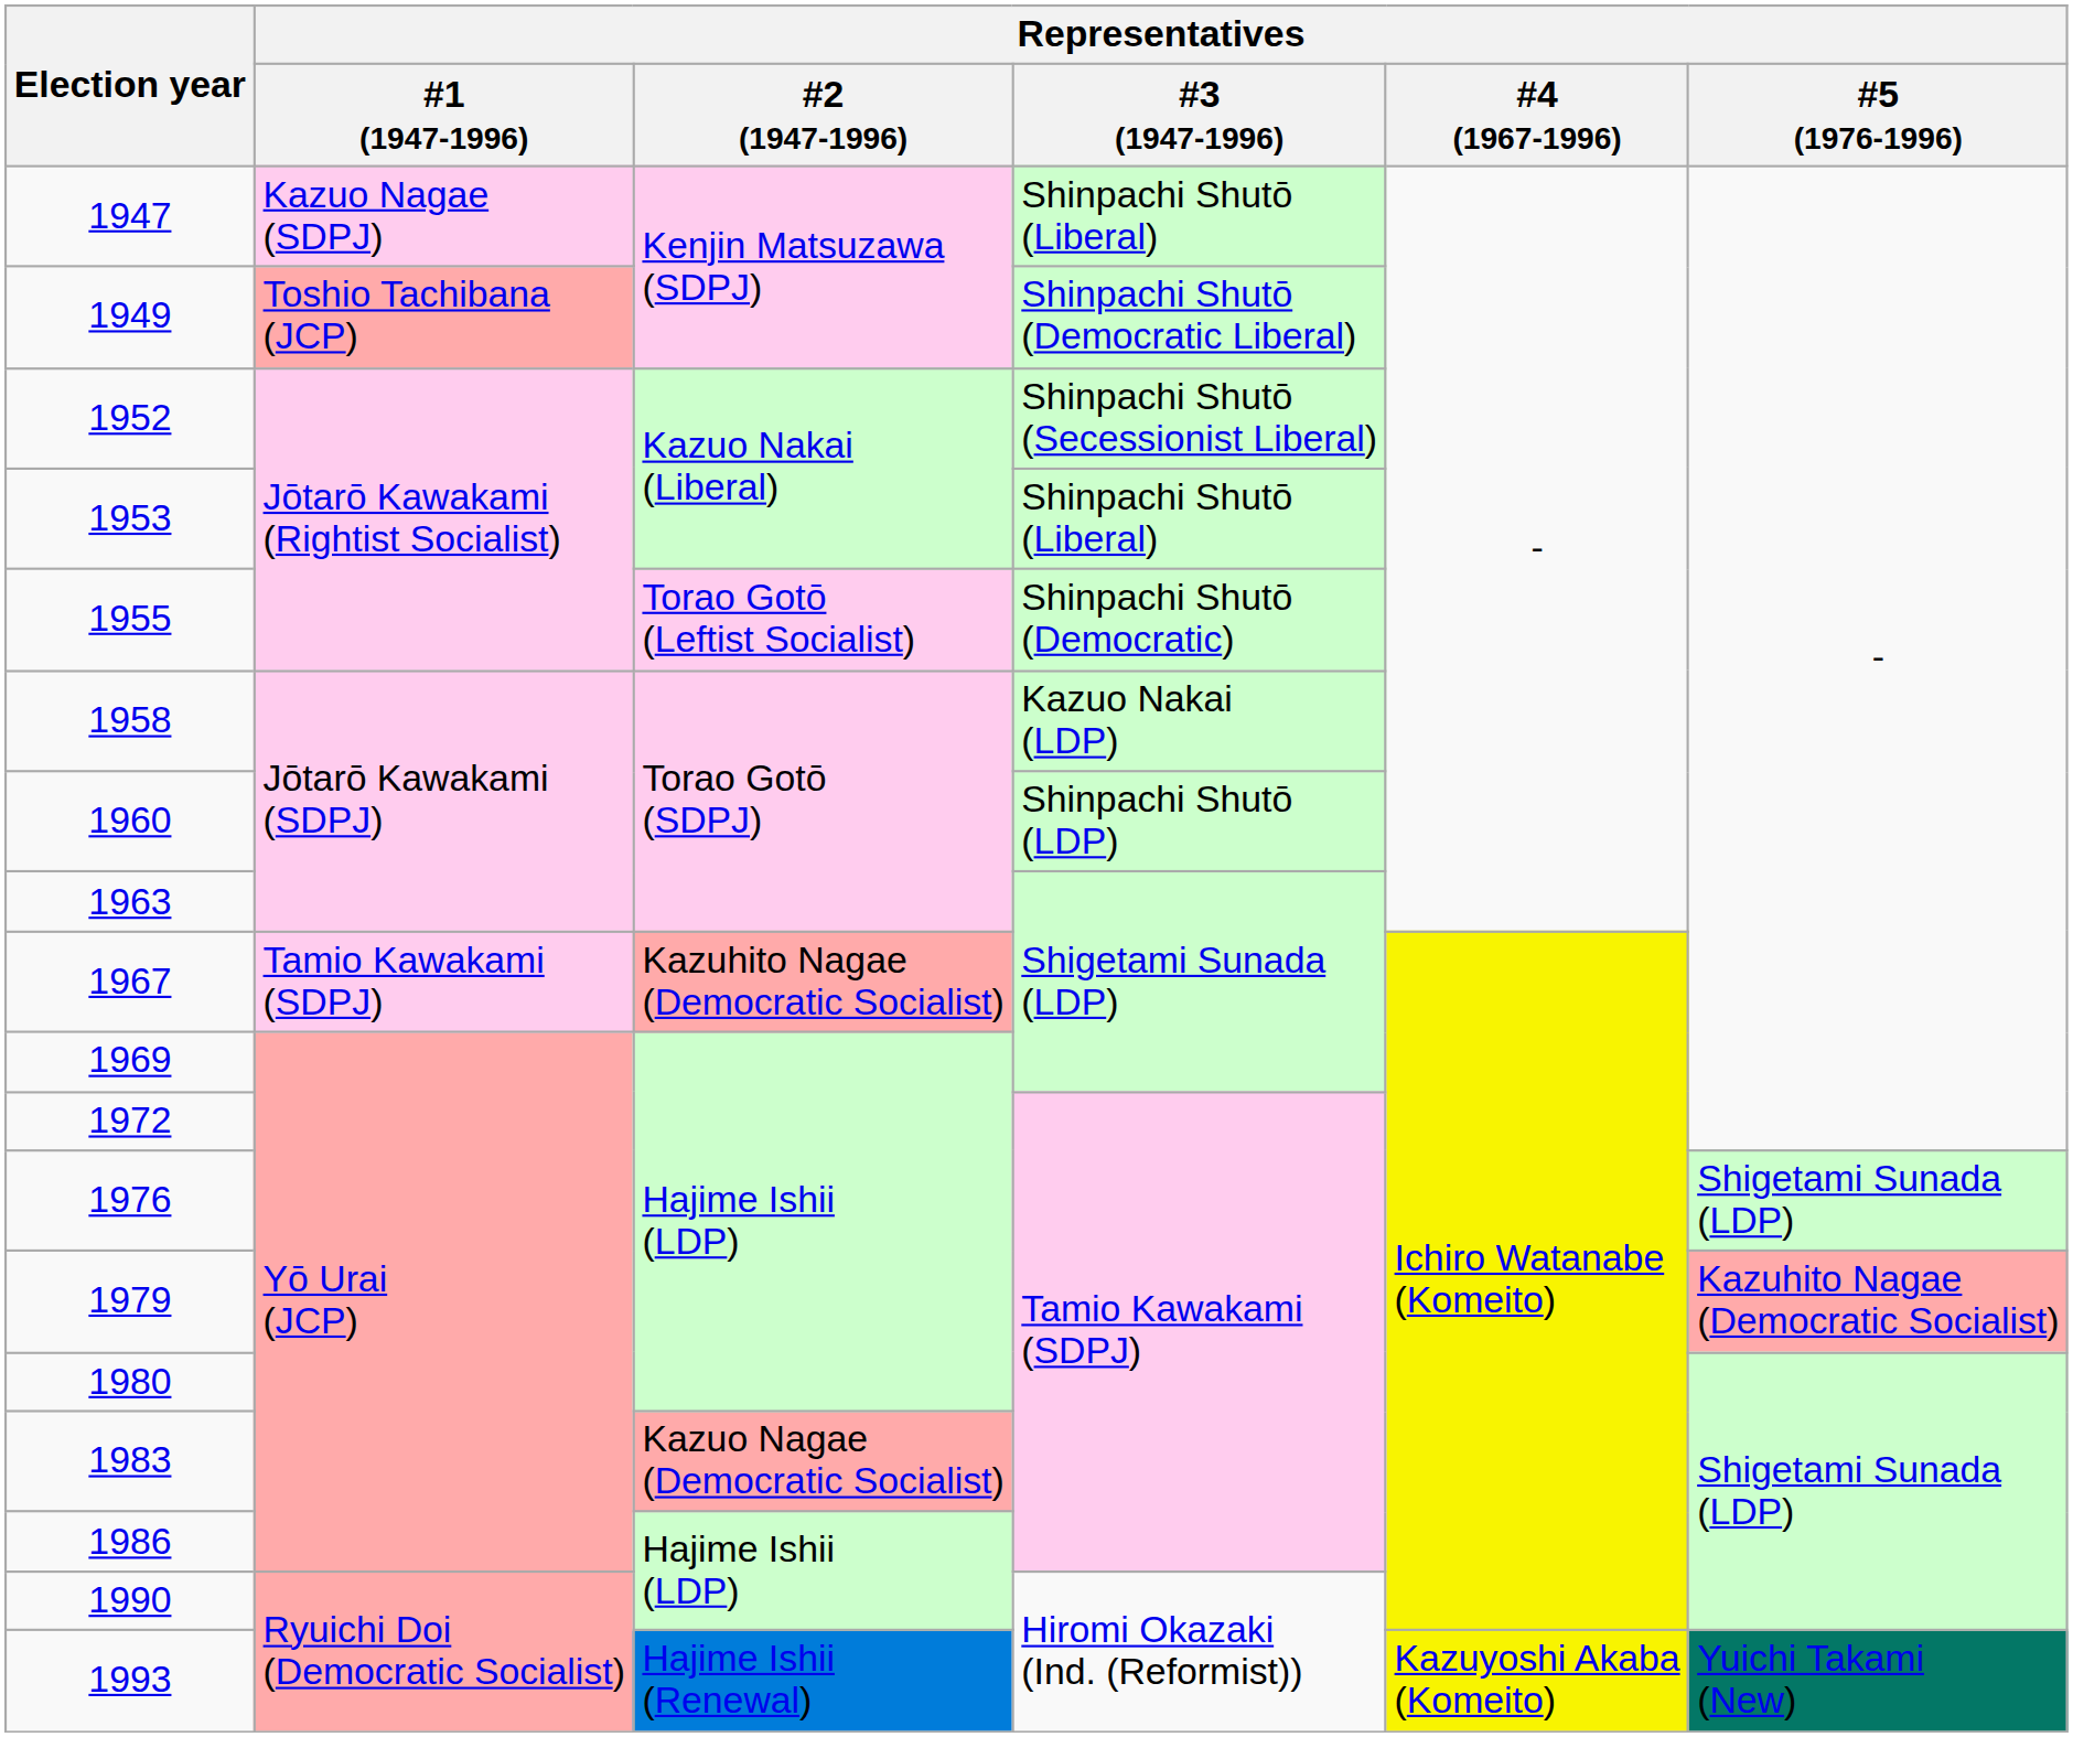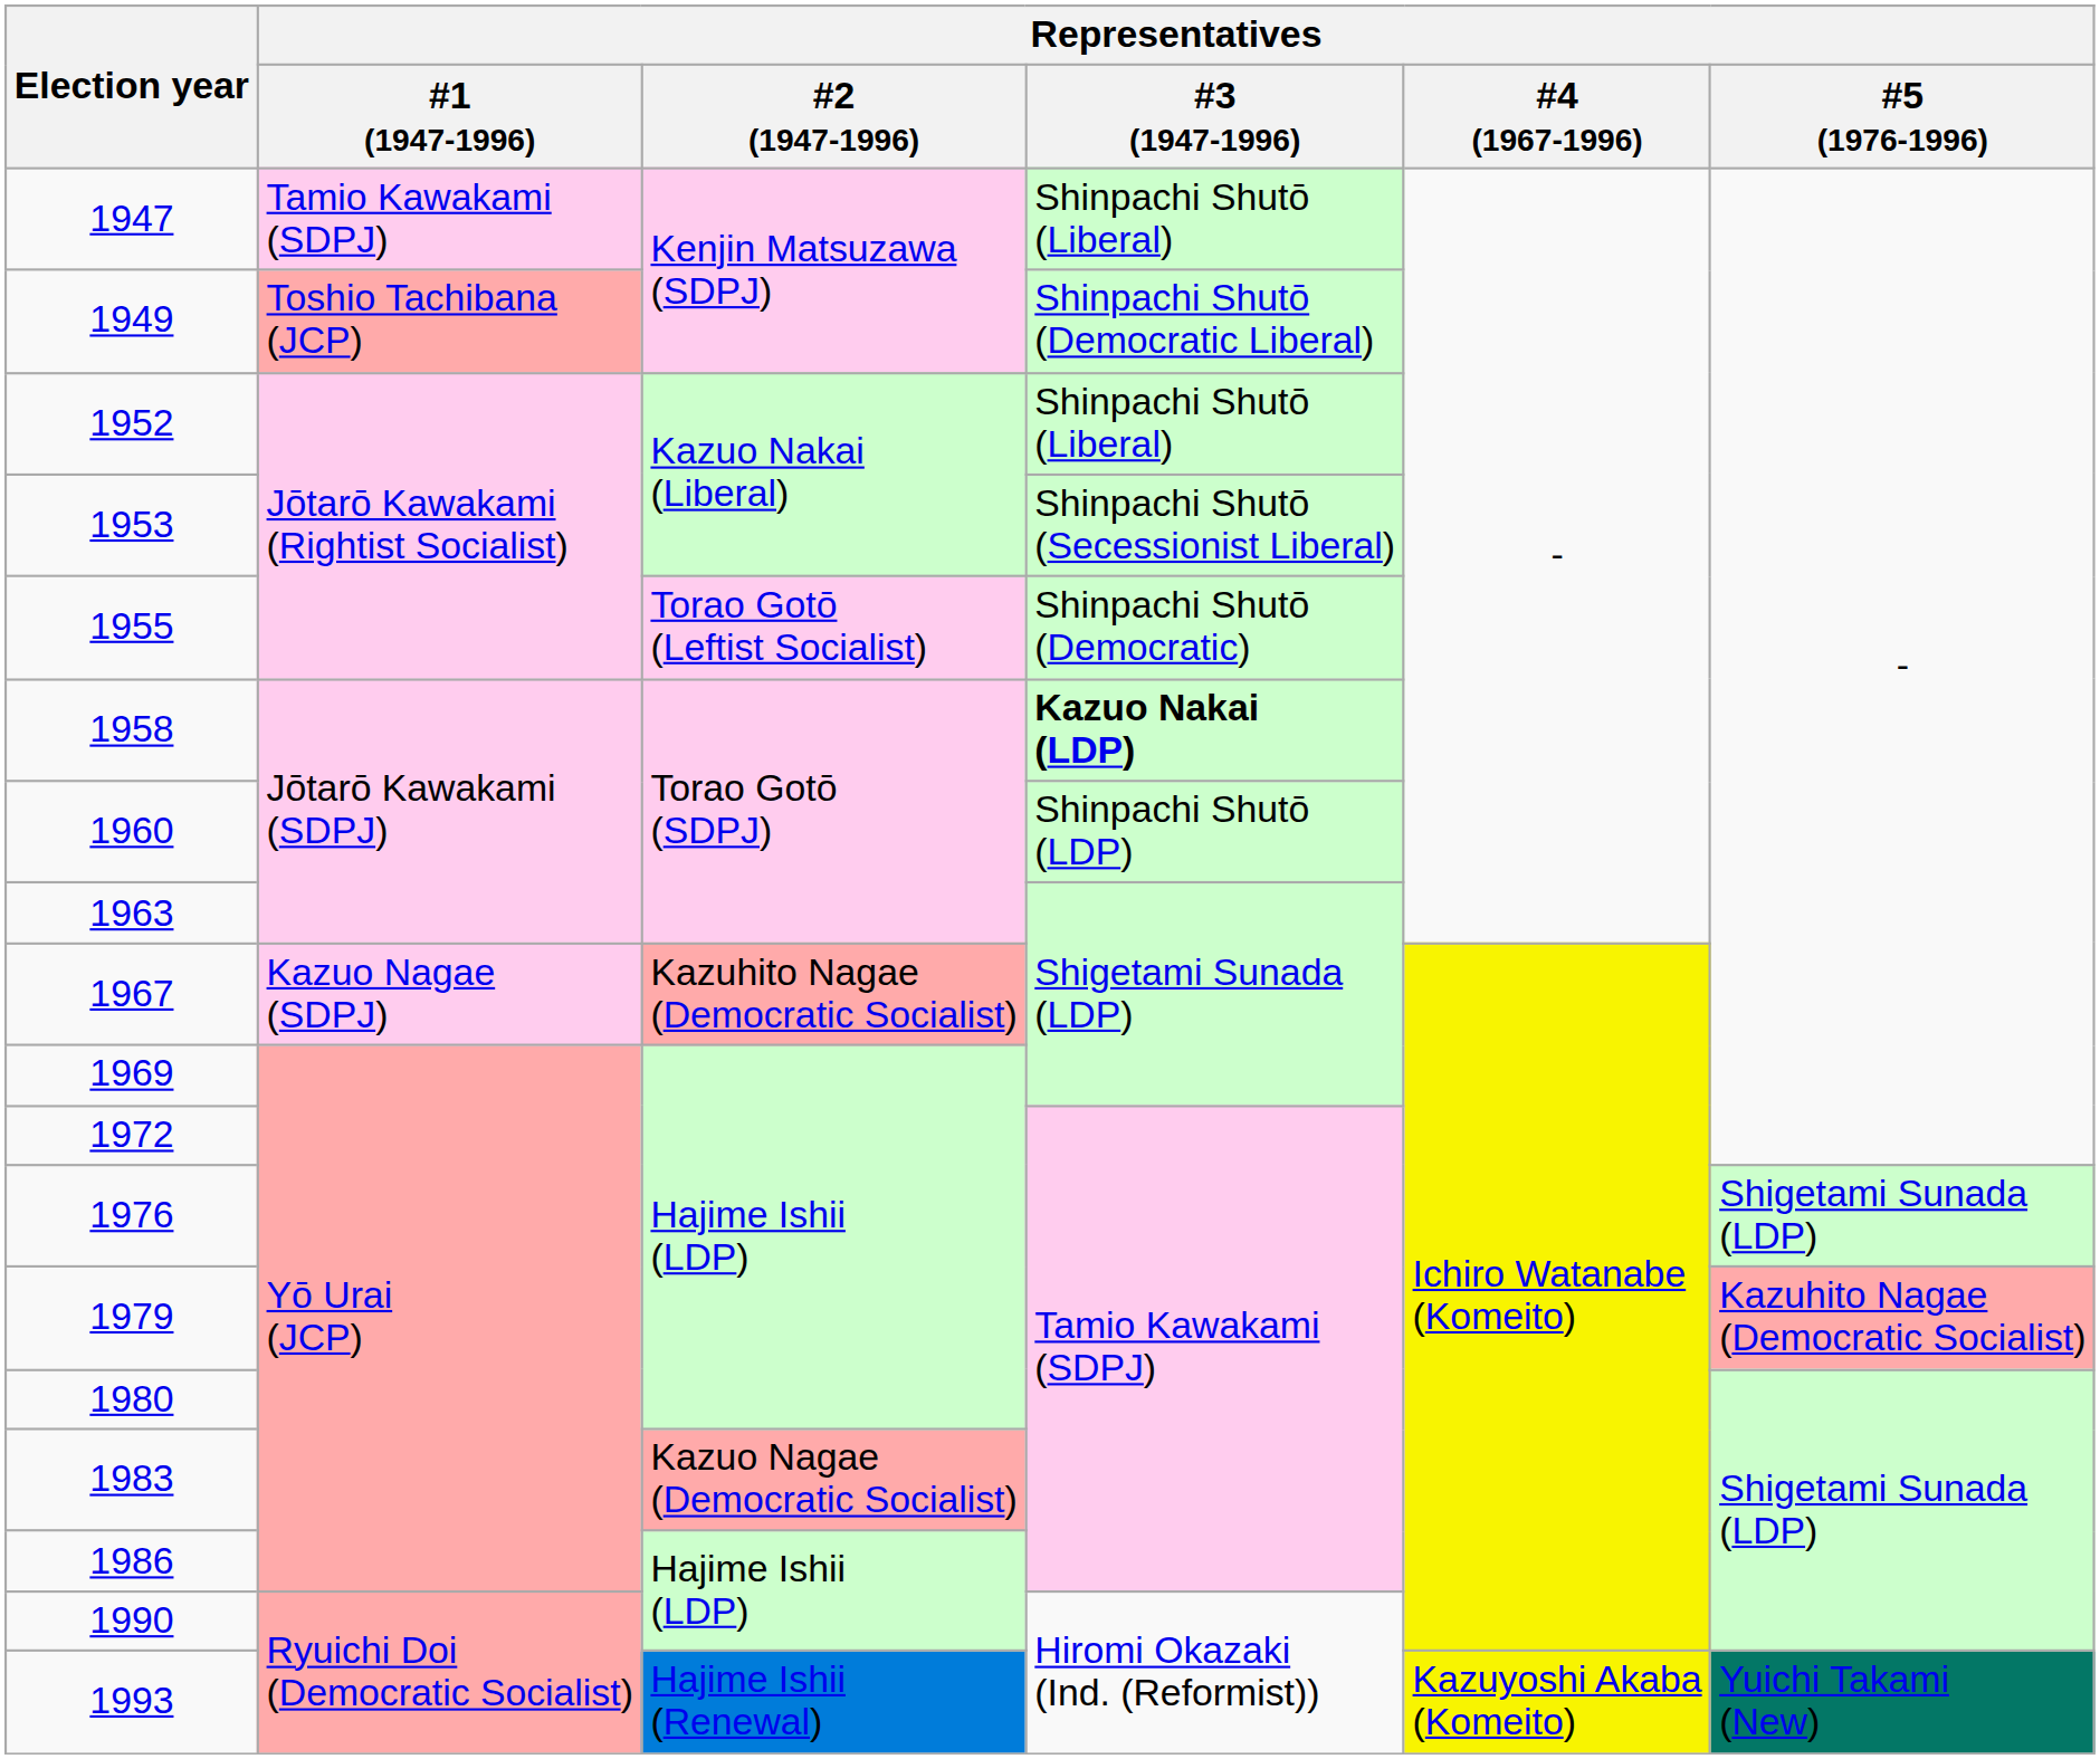 <table class="wikitable" border="1">
 <tr>
 <th rowspan="2">Election year</th>
 <th colspan="5">Representatives</th>
 </tr>
 <tr>
 <th>#1<br><small>(1947-1996)</small></th>
 <th>#2<br><small>(1947-1996)</small></th>
 <th>#3<br><small>(1947-1996)</small></th>
 <th>#4<br><small>(1967-1996)</small></th>
 <th>#5<br><small>(1976-1996)</small></th>
 </tr>
 <tr>
 <td align="center"><a href='#'>1947</a></td>
-<td bgcolor="#FFCCEE"><a href='#'>Kazuo Nagae</a><br>(<a href='#'>SDPJ</a>)</td>
+<td bgcolor="#FFCCEE"><a href='#'>Tamio Kawakami</a><br>(<a href='#'>SDPJ</a>)</td>
 <td rowspan="2" bgcolor="#FFCCEE"><a href='#'>Kenjin Matsuzawa</a><br>(<a href='#'>SDPJ</a>)</td>
 <td bgcolor="#CCFFCC">Shinpachi Shutō<br>(<a href='#'>Liberal</a>)</td>
 <td align="center" rowspan="8">-</td>
 <td align="center" rowspan="11">-</td>
 </tr>
 <tr>
 <td align="center"><a href='#'>1949</a></td>
 <td bgcolor="#FFAAAA"><a href='#'>Toshio Tachibana</a><br>(<a href='#'>JCP</a>)</td>
 <td bgcolor="#CCFFCC"><a href='#'>Shinpachi Shutō</a><br>(<a href='#'>Democratic Liberal</a>)</td>
 </tr>
 <tr>
 <td align="center"><a href='#'>1952</a></td>
 <td rowspan="3" bgcolor="#FFCCEE"><a href='#'>Jōtarō Kawakami</a><br>(<a href='#'>Rightist Socialist</a>)</td>
 <td rowspan="2" bgcolor="#CCFFCC"><a href='#'>Kazuo Nakai</a><br>(<a href='#'>Liberal</a>)</td>
-<td bgcolor="#CCFFCC">Shinpachi Shutō<br>(<a href='#'>Secessionist Liberal</a>)</td>
+<td bgcolor="#CCFFCC">Shinpachi Shutō<br>(<a href='#'>Liberal</a>)</td>
 </tr>
 <tr>
 <td align="center"><a href='#'>1953</a></td>
-<td bgcolor="#CCFFCC">Shinpachi Shutō<br>(<a href='#'>Liberal</a>)</td>
+<td bgcolor="#CCFFCC">Shinpachi Shutō<br>(<a href='#'>Secessionist Liberal</a>)</td>
 </tr>
 <tr>
 <td align="center"><a href='#'>1955</a></td>
 <td bgcolor="#FFCCEE"><a href='#'>Torao Gotō</a><br>(<a href='#'>Leftist Socialist</a>)</td>
 <td bgcolor="#CCFFCC">Shinpachi Shutō<br>(<a href='#'>Democratic</a>)</td>
 </tr>
 <tr>
 <td align="center"><a href='#'>1958</a></td>
 <td rowspan="3" bgcolor="#FFCCEE">Jōtarō Kawakami<br>(<a href='#'>SDPJ</a>)</td>
 <td rowspan="3" bgcolor="#FFCCEE">Torao Gotō<br>(<a href='#'>SDPJ</a>)</td>
-<td bgcolor="#CCFFCC">Kazuo Nakai<br>(<a href='#'>LDP</a>)</td>
+<td bgcolor="#CCFFCC"><strong>Kazuo Nakai<br>(<a href='#'>LDP</a>)</strong></td>
 </tr>
 <tr>
 <td align="center"><a href='#'>1960</a></td>
 <td bgcolor="#CCFFCC">Shinpachi Shutō<br>(<a href='#'>LDP</a>)</td>
 </tr>
 <tr>
 <td align="center"><a href='#'>1963</a></td>
 <td rowspan="3" bgcolor="#CCFFCC"><a href='#'>Shigetami Sunada</a><br>(<a href='#'>LDP</a>)</td>
 </tr>
 <tr>
 <td align="center"><a href='#'>1967</a></td>
-<td bgcolor="#FFCCEE"><a href='#'>Tamio Kawakami</a><br>(<a href='#'>SDPJ</a>)</td>
+<td bgcolor="#FFCCEE"><a href='#'>Kazuo Nagae</a><br>(<a href='#'>SDPJ</a>)</td>
 <td bgcolor="#FFAAAA">Kazuhito Nagae<br>(<a href='#'>Democratic Socialist</a>)</td>
 <td rowspan="9" bgcolor="#F8F400"><a href='#'>Ichiro Watanabe</a><br>(<a href='#'>Komeito</a>)</td>
 </tr>
 <tr>
 <td align="center"><a href='#'>1969</a></td>
 <td rowspan="7" bgcolor="#FFAAAA"><a href='#'>Yō Urai</a><br>(<a href='#'>JCP</a>)</td>
 <td rowspan="5" bgcolor="#CCFFCC"><a href='#'>Hajime Ishii</a><br>(<a href='#'>LDP</a>)</td>
 </tr>
 <tr>
 <td align="center"><a href='#'>1972</a></td>
 <td rowspan="6" bgcolor="#FFCCEE"><a href='#'>Tamio Kawakami</a><br>(<a href='#'>SDPJ</a>)</td>
 </tr>
 <tr>
 <td align="center"><a href='#'>1976</a></td>
 <td bgcolor="#CCFFCC"><a href='#'>Shigetami Sunada</a><br>(<a href='#'>LDP</a>)</td>
 </tr>
 <tr>
 <td align="center"><a href='#'>1979</a></td>
 <td bgcolor="#FFAAAA"><a href='#'>Kazuhito Nagae</a><br>(<a href='#'>Democratic Socialist</a>)</td>
 </tr>
 <tr>
 <td align="center"><a href='#'>1980</a></td>
 <td rowspan="4" bgcolor="#CCFFCC"><a href='#'>Shigetami Sunada</a><br>(<a href='#'>LDP</a>)</td>
 </tr>
 <tr>
 <td align="center"><a href='#'>1983</a></td>
 <td bgcolor="#FFAAAA">Kazuo Nagae<br>(<a href='#'>Democratic Socialist</a>)</td>
 </tr>
 <tr>
 <td align="center"><a href='#'>1986</a></td>
 <td rowspan="2" bgcolor="#CCFFCC">Hajime Ishii<br>(<a href='#'>LDP</a>)</td>
 </tr>
 <tr>
 <td align="center"><a href='#'>1990</a></td>
 <td rowspan="2" bgcolor="#FFAAAA"><a href='#'>Ryuichi Doi</a><br>(<a href='#'>Democratic Socialist</a>)</td>
 <td rowspan="2"><a href='#'>Hiromi Okazaki</a><br>(Ind. (Reformist))</td>
 </tr>
 <tr>
 <td align="center"><a href='#'>1993</a></td>
 <td bgcolor="#007CDA"><a href='#'>Hajime Ishii</a><br>(<a href='#'>Renewal</a>)</td>
 <td bgcolor="#F8F400"><a href='#'>Kazuyoshi Akaba</a><br>(<a href='#'>Komeito</a>)</td>
 <td bgcolor="#037766"><a href='#'>Yuichi Takami</a><br>(<a href='#'>New</a>)</td>
 </tr>
 <tr>
 </tr>
 </table>
